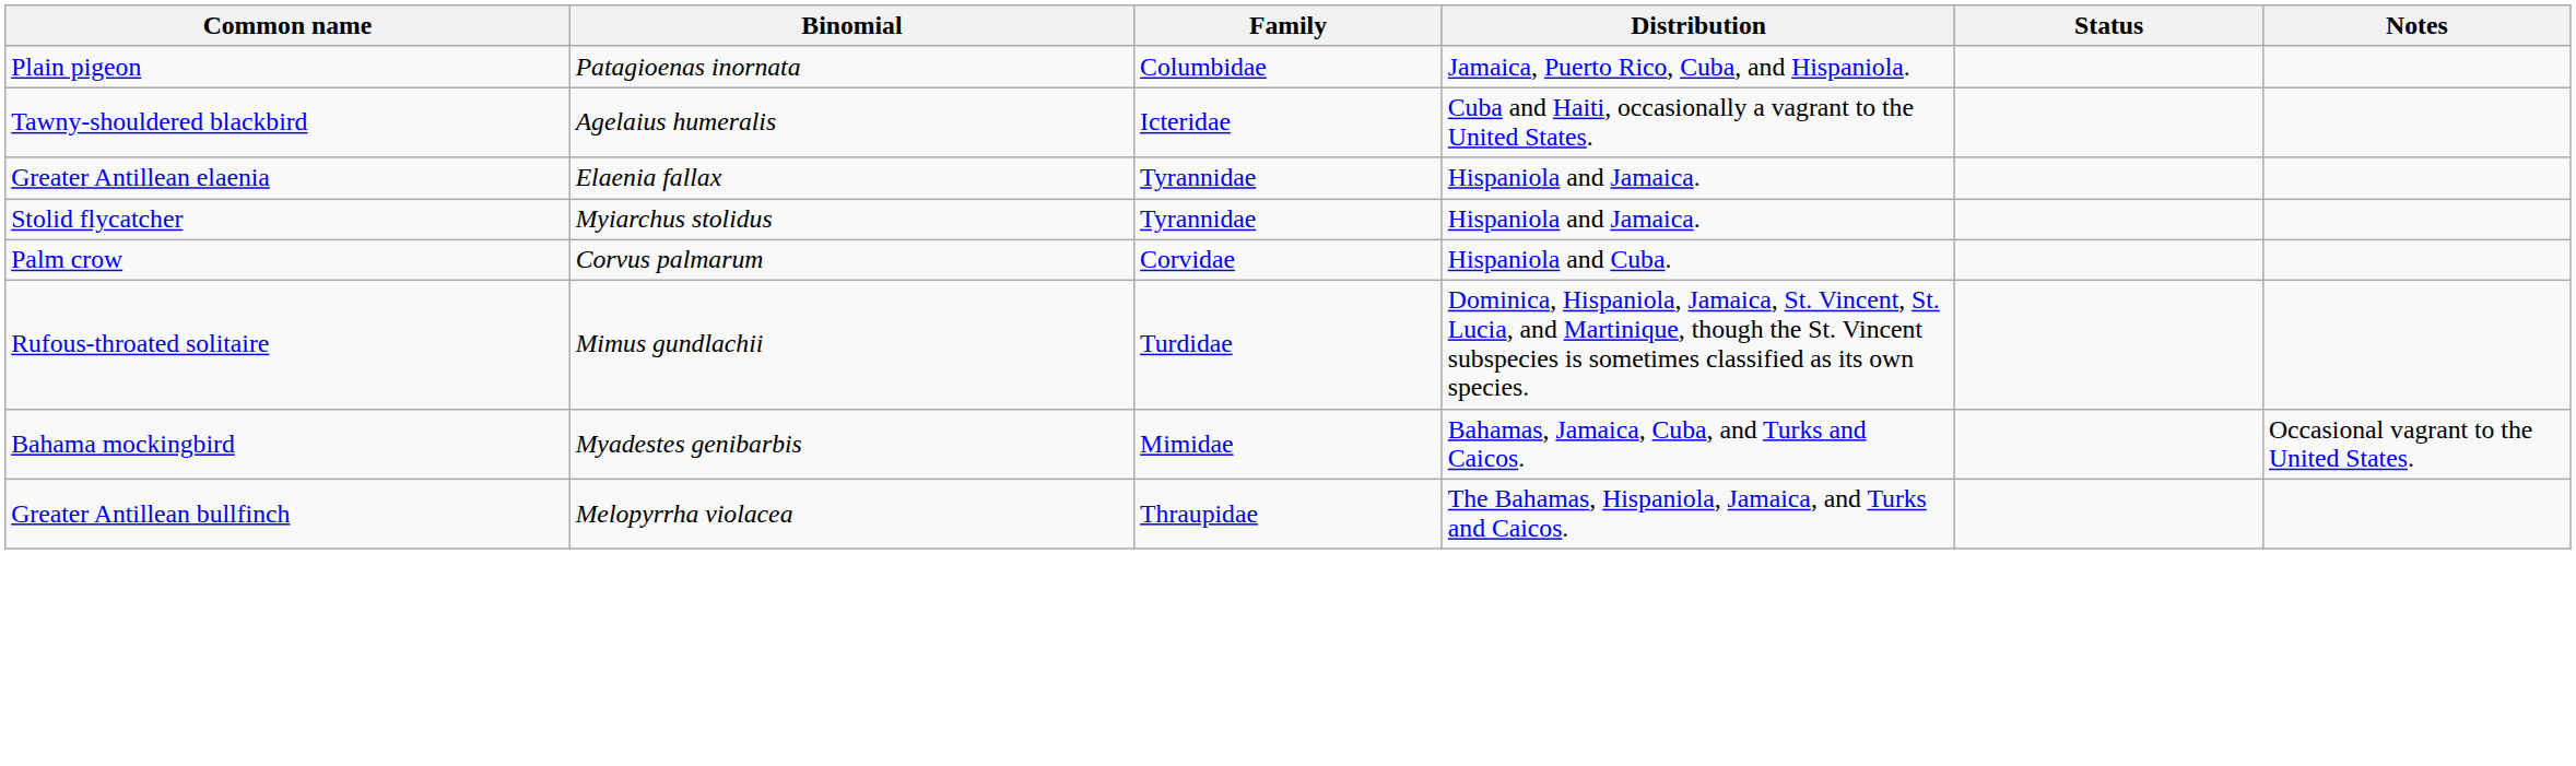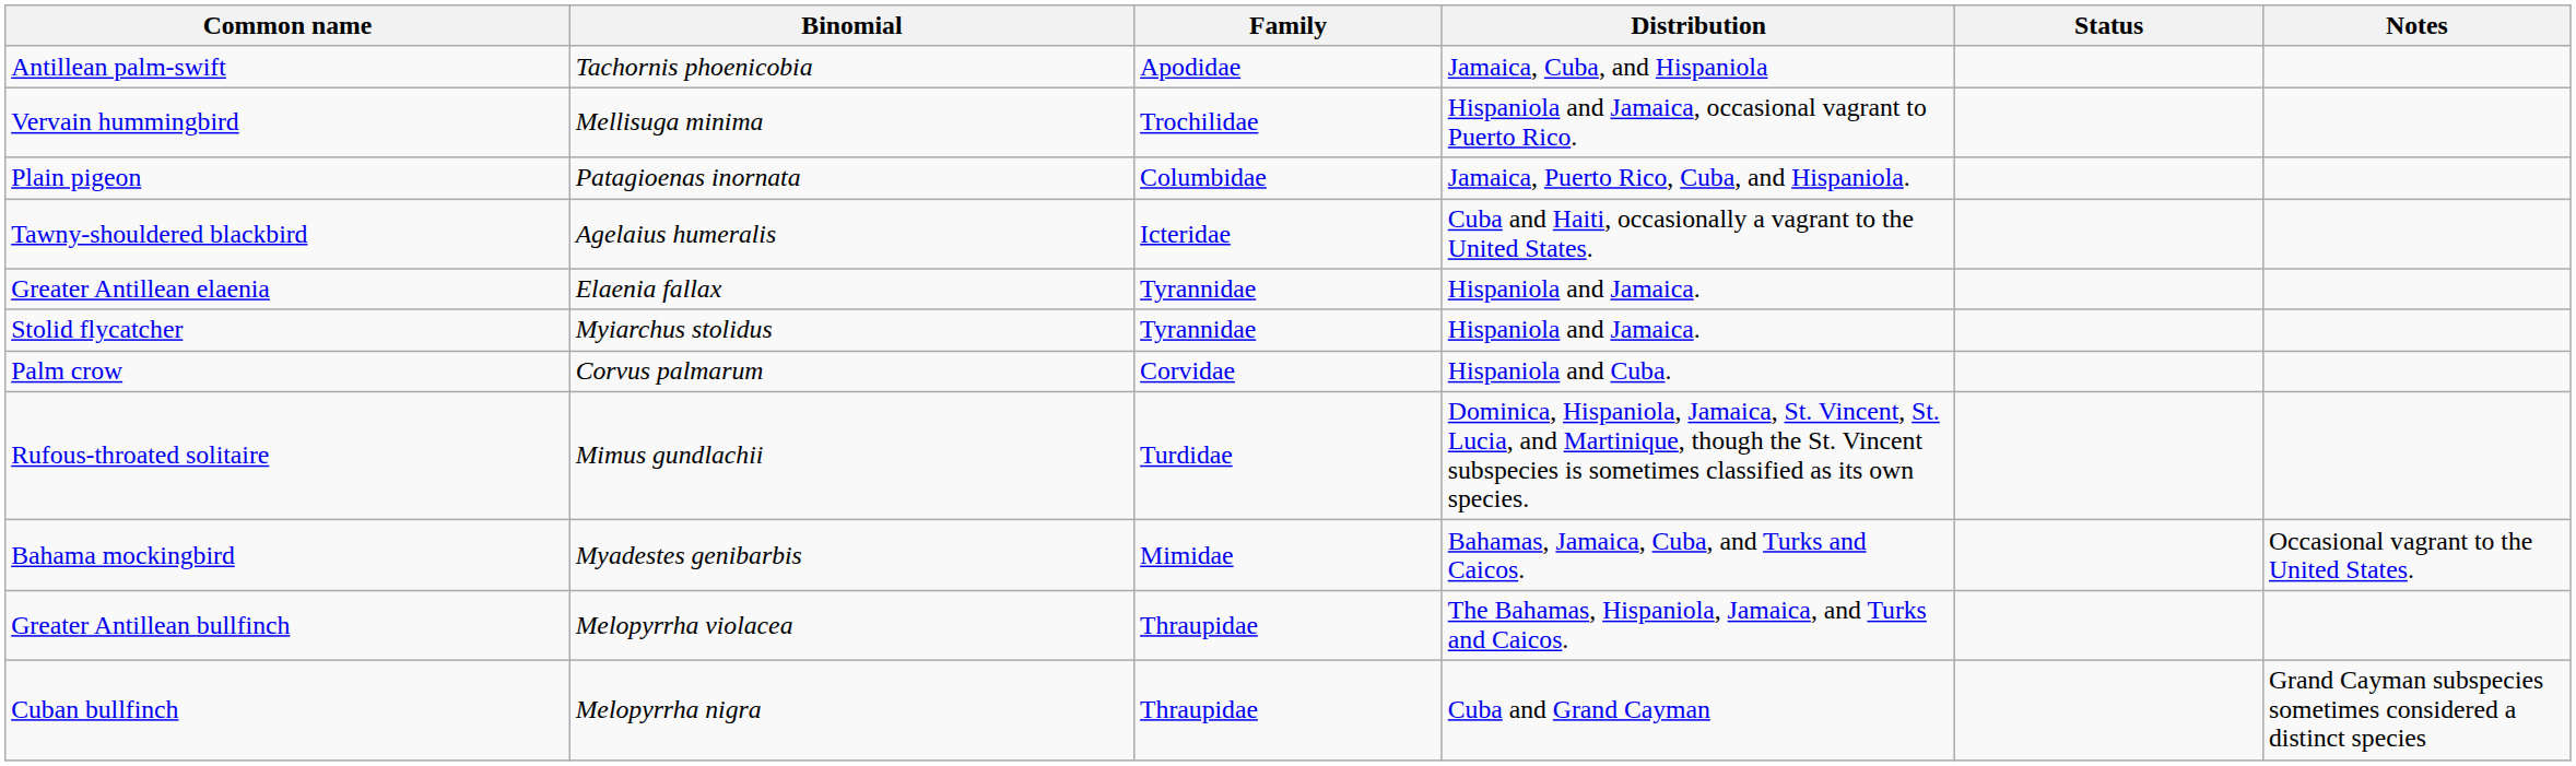 <table width=80% class="wikitable">
 <tr>
 <th width=22%>Common name</th>
 <th width=22%>Binomial</th>
 <th width=12%>Family</th>
 <th width=20%>Distribution</th>
 <th width=12%>Status</th>
 <th width=12%>Notes</th>
+</tr>
+<tr>
+<td><a href='#'>Antillean palm-swift</a></td>
+<td><em>Tachornis phoenicobia</em></td>
+<td><a href='#'>Apodidae</a></td>
+<td><a href='#'>Jamaica</a>, <a href='#'>Cuba</a>, and <a href='#'>Hispaniola</a></td>
+<td></td>
+<td></td>
+</tr>
+<tr>
+<td><a href='#'>Vervain hummingbird</a></td>
+<td><em>Mellisuga minima</em></td>
+<td><a href='#'>Trochilidae</a></td>
+<td><a href='#'>Hispaniola</a> and <a href='#'>Jamaica</a>, occasional vagrant to <a href='#'>Puerto Rico</a>.</td>
+<td></td>
+<td></td>
 </tr>
 <tr>
 <td><a href='#'>Plain pigeon</a></td>
 <td><em>Patagioenas inornata</em></td>
 <td><a href='#'>Columbidae</a></td>
 <td><a href='#'>Jamaica</a>, <a href='#'>Puerto Rico</a>, <a href='#'>Cuba</a>, and <a href='#'>Hispaniola</a>.</td>
 <td></td>
 <td></td>
 </tr>
 <tr>
 <td><a href='#'>Tawny-shouldered blackbird</a></td>
 <td><em>Agelaius humeralis</em></td>
 <td><a href='#'>Icteridae</a></td>
 <td><a href='#'>Cuba</a> and <a href='#'>Haiti</a>, occasionally a vagrant to the <a href='#'>United States</a>.</td>
 <td></td>
 <td></td>
 </tr>
 <tr>
 <td><a href='#'>Greater Antillean elaenia</a></td>
 <td><em>Elaenia fallax</em></td>
 <td><a href='#'>Tyrannidae</a></td>
 <td><a href='#'>Hispaniola</a> and <a href='#'>Jamaica</a>.</td>
 <td></td>
 <td></td>
 </tr>
 <tr>
 <td><a href='#'>Stolid flycatcher</a></td>
 <td><em>Myiarchus stolidus</em></td>
 <td><a href='#'>Tyrannidae</a></td>
 <td><a href='#'>Hispaniola</a> and <a href='#'>Jamaica</a>.</td>
 <td></td>
 <td></td>
 </tr>
 <tr>
 <td><a href='#'>Palm crow</a></td>
 <td><em>Corvus palmarum</em></td>
 <td><a href='#'>Corvidae</a></td>
 <td><a href='#'>Hispaniola</a> and <a href='#'>Cuba</a>.</td>
 <td></td>
 <td></td>
 </tr>
 <tr>
 <td><a href='#'>Rufous-throated solitaire</a></td>
 <td><em>Mimus gundlachii</em></td>
 <td><a href='#'>Turdidae</a></td>
 <td><a href='#'>Dominica</a>, <a href='#'>Hispaniola</a>, <a href='#'>Jamaica</a>, <a href='#'>St. Vincent</a>, <a href='#'>St. Lucia</a>, and <a href='#'>Martinique</a>, though the St. Vincent subspecies is sometimes classified as its own species.</td>
 <td></td>
 <td></td>
 </tr>
 <tr>
 <td><a href='#'>Bahama mockingbird</a></td>
 <td><em>Myadestes genibarbis</em></td>
 <td><a href='#'>Mimidae</a></td>
 <td><a href='#'>Bahamas</a>, <a href='#'>Jamaica</a>, <a href='#'>Cuba</a>, and <a href='#'>Turks and Caicos</a>.</td>
 <td></td>
 <td>Occasional vagrant to the <a href='#'>United States</a>.</td>
 </tr>
 <tr>
 <td><a href='#'>Greater Antillean bullfinch</a></td>
 <td><em>Melopyrrha violacea</em></td>
 <td><a href='#'>Thraupidae</a></td>
 <td><a href='#'>The Bahamas</a>, <a href='#'>Hispaniola</a>, <a href='#'>Jamaica</a>, and <a href='#'>Turks and Caicos</a>.</td>
 <td></td>
 <td></td>
 </tr>
+<tr>
+<td><a href='#'>Cuban bullfinch</a></td>
+<td><em>Melopyrrha nigra</em></td>
+<td><a href='#'>Thraupidae</a></td>
+<td><a href='#'>Cuba</a> and <a href='#'>Grand Cayman</a></td>
+<td></td>
+<td>Grand Cayman subspecies sometimes considered a distinct species</td>
+</tr>
 </table>
